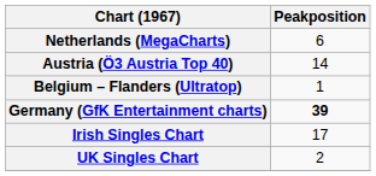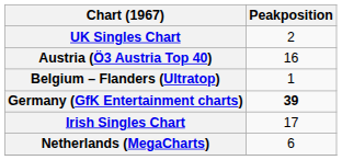 <table class="wikitable plainrowheaders" style="text-align:center;">
 <tr>
 <th>Chart (1967)</th>
 <th>Peakposition</th>
 </tr>
 <tr>
-<th scope="row">Netherlands (<a href='#'>MegaCharts</a>)</th>
-<td>6</td>
+<th scope="row"><a href='#'>UK Singles Chart</a></th>
+<td>2</td>
 </tr>
 <tr>
 <th scope="row">Austria (<a href='#'>Ö3 Austria Top 40</a>)</th>
-<td>14</td>
+<td>16</td>
 </tr>
 <tr>
 <th scope="row">Belgium – Flanders (<a href='#'>Ultratop</a>)</th>
 <td>1</td>
 </tr>
 <tr>
 <th scope="row">Germany (<a href='#'>GfK Entertainment charts</a>)</th>
 <td><strong>39</strong></td>
 </tr>
 <tr>
 <th scope="row"><a href='#'>Irish Singles Chart</a></th>
 <td>17</td>
 </tr>
 <tr>
-<th scope="row"><a href='#'>UK Singles Chart</a></th>
-<td>2</td>
+<th scope="row">Netherlands (<a href='#'>MegaCharts</a>)</th>
+<td>6</td>
 </tr>
 <tr>
 </tr>
 <tr>
 </tr>
 </table>
